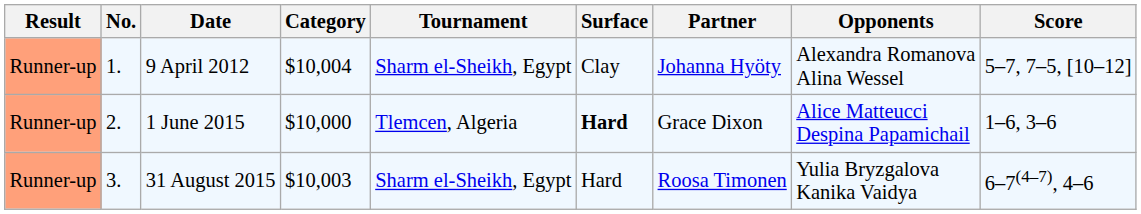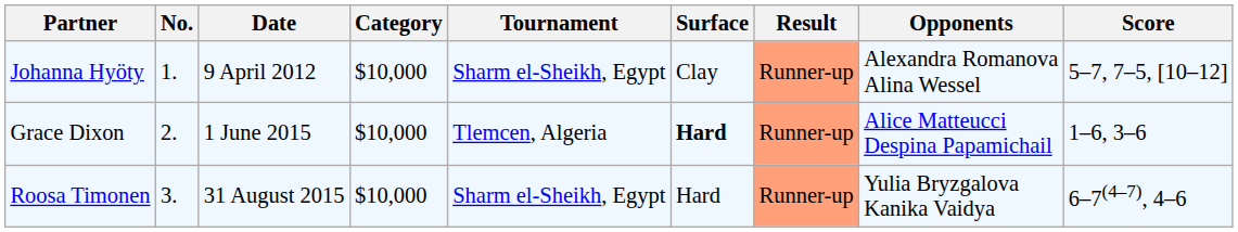 <table class="sortable wikitable" style=font-size:97%>
 <tr>
-<th>Result</th>
+<th>Partner</th>
 <th>No.</th>
 <th>Date</th>
 <th>Category</th>
 <th>Tournament</th>
 <th>Surface</th>
-<th>Partner</th>
+<th>Result</th>
 <th>Opponents</th>
 <th>Score</th>
 </tr>
 <tr style="background:#f0f8ff;">
-<td style="background:#ffa07a;">Runner-up</td>
+<td> <a href='#'>Johanna Hyöty</a></td>
 <td>1.</td>
 <td>9 April 2012</td>
-<td>$10,004</td>
+<td>$10,000</td>
 <td><a href='#'>Sharm el-Sheikh</a>, Egypt</td>
 <td>Clay</td>
-<td> <a href='#'>Johanna Hyöty</a></td>
+<td style="background:#ffa07a;">Runner-up</td>
 <td> Alexandra Romanova <br>  Alina Wessel</td>
 <td>5–7, 7–5, [10–12]</td>
 </tr>
 <tr style="background:#f0f8ff;">
-<td style="background:#ffa07a;">Runner-up</td>
+<td> Grace Dixon</td>
 <td>2.</td>
 <td>1 June 2015</td>
 <td>$10,000</td>
 <td><a href='#'>Tlemcen</a>, Algeria</td>
 <td><strong>Hard</strong></td>
-<td> Grace Dixon</td>
+<td style="background:#ffa07a;">Runner-up</td>
 <td> <a href='#'>Alice Matteucci</a> <br>  <a href='#'>Despina Papamichail</a></td>
 <td>1–6, 3–6</td>
 </tr>
 <tr style="background:#f0f8ff;">
-<td style="background:#ffa07a;">Runner-up</td>
+<td> <a href='#'>Roosa Timonen</a></td>
 <td>3.</td>
 <td>31 August 2015</td>
-<td>$10,003</td>
+<td>$10,000</td>
 <td><a href='#'>Sharm el-Sheikh</a>, Egypt</td>
 <td>Hard</td>
-<td> <a href='#'>Roosa Timonen</a></td>
+<td style="background:#ffa07a;">Runner-up</td>
 <td> Yulia Bryzgalova <br>  Kanika Vaidya</td>
 <td>6–7<sup>(4–7)</sup>, 4–6</td>
 </tr>
 </table>
